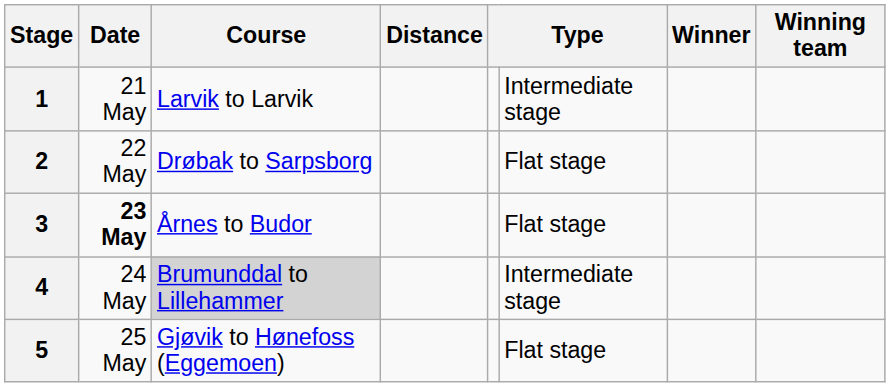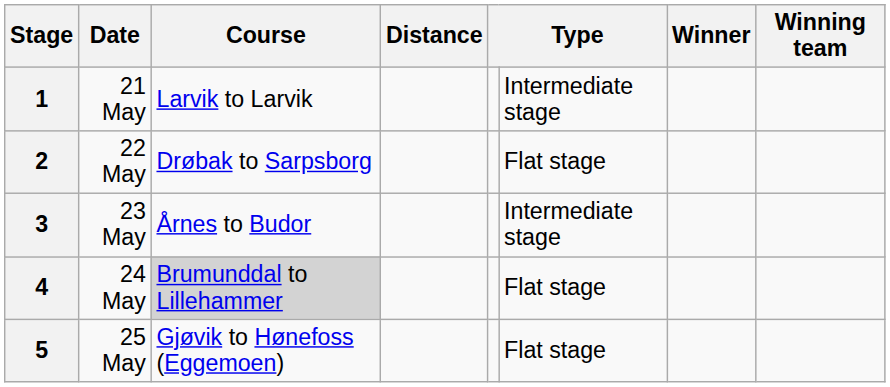 <table class="wikitable">
 <tr>
 <th>Stage</th>
 <th>Date</th>
 <th>Course</th>
 <th>Distance</th>
 <th colspan="2">Type</th>
 <th>Winner</th>
 <th>Winning team</th>
 </tr>
 <tr>
 <th>1</th>
 <td align=right>21 May</td>
 <td><a href='#'>Larvik</a> to Larvik</td>
 <td align=center></td>
 <td></td>
 <td>Intermediate stage</td>
 <td></td>
 <td></td>
 </tr>
 <tr>
 <th>2</th>
 <td align=right>22 May</td>
 <td><a href='#'>Drøbak</a> to <a href='#'>Sarpsborg</a></td>
 <td align=center></td>
 <td></td>
 <td>Flat stage</td>
 <td></td>
 <td></td>
 </tr>
 <tr>
 <th>3</th>
-<td align=right><strong>23 May</strong></td>
+<td align=right>23 May</td>
 <td><a href='#'>Årnes</a> to <a href='#'>Budor</a></td>
 <td align=center></td>
 <td></td>
-<td>Flat stage</td>
+<td>Intermediate stage</td>
 <td></td>
 <td></td>
 </tr>
 <tr>
 <th>4</th>
 <td align=right>24 May</td>
 <td style="background: lightgrey;"><a href='#'>Brumunddal</a> to <a href='#'>Lillehammer</a></td>
 <td align=center></td>
 <td></td>
-<td>Intermediate stage</td>
+<td>Flat stage</td>
 <td></td>
 <td></td>
 </tr>
 <tr>
 <th>5</th>
 <td align=right>25 May</td>
 <td><a href='#'>Gjøvik</a> to <a href='#'>Hønefoss</a> (<a href='#'>Eggemoen</a>)</td>
 <td align=center></td>
 <td></td>
 <td>Flat stage</td>
 <td></td>
 <td></td>
 </tr>
 </table>
